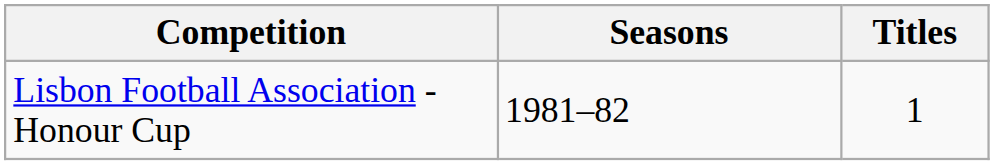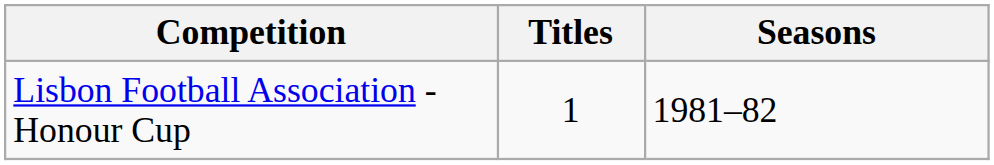 <table class="wikitable" style="width: 50%;">
 <tr>
 <th style="width: 50%;">Competition</th>
+<th style="width: 15%; text-align: center;">Titles</th>
 <th style="width: 35%;">Seasons</th>
-<th style="width: 15%; text-align: center;">Titles</th>
 </tr>
 <tr>
 <td><a href='#'>Lisbon Football Association</a> - Honour Cup</td>
+<td style="text-align: center;">1</td>
 <td>1981–82</td>
-<td style="text-align: center;">1</td>
 </tr>
 </table>
